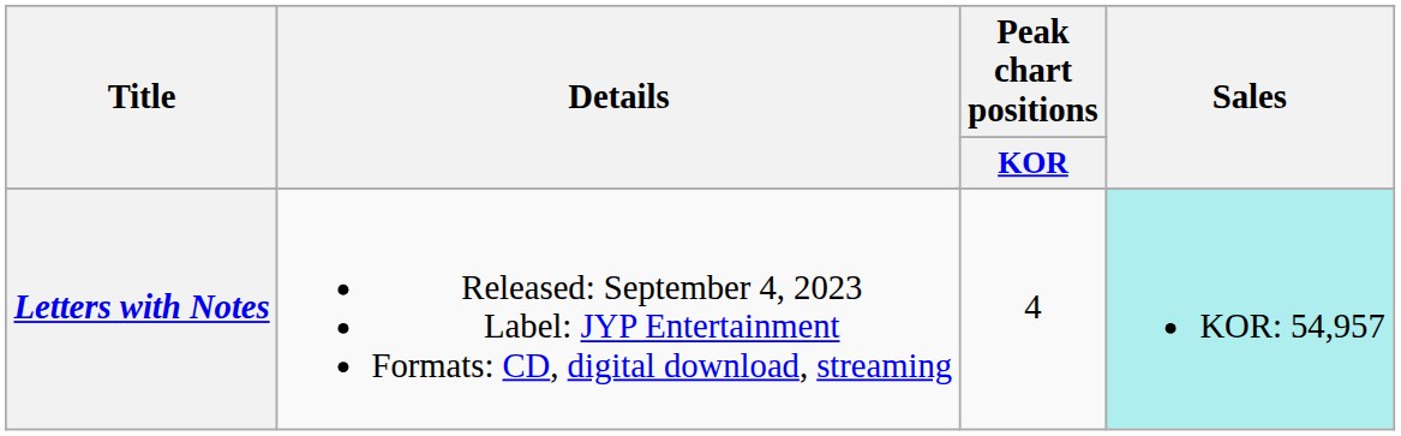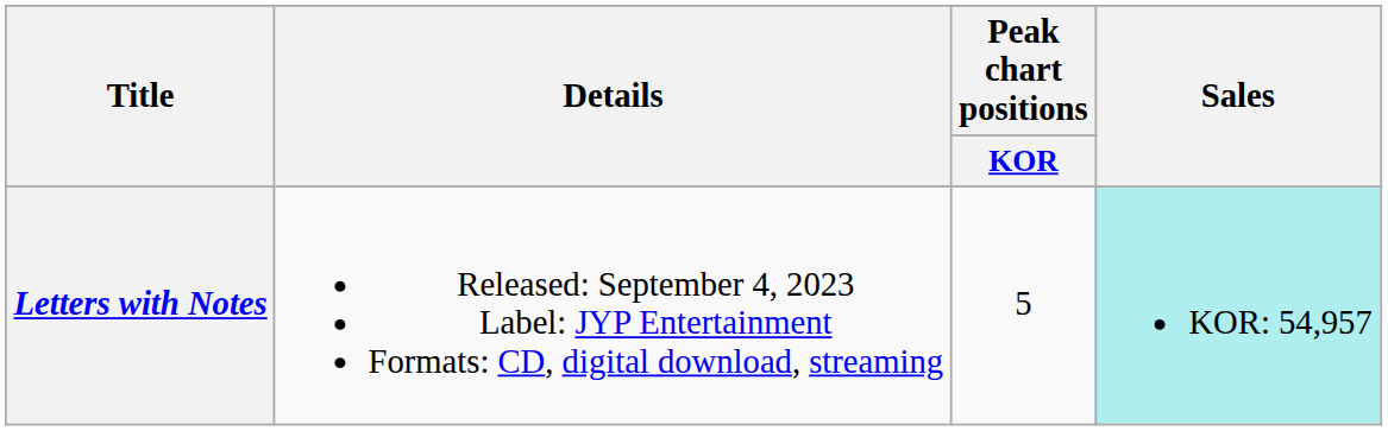 <table class="wikitable plainrowheaders" style="text-align:center">
 <tr>
 <th scope="col" rowspan="2">Title</th>
 <th scope="col" rowspan="2">Details</th>
 <th scope="col">Peak chart positions</th>
 <th scope="col" rowspan="2">Sales</th>
 </tr>
 <tr>
 <th scope="col" style="width:3em;font-size:90%"><a href='#'>KOR</a><br></th>
 </tr>
 <tr>
 <th scope="row"><em><a href='#'>Letters with Notes</a></em></th>
 <td><br><ul><li>Released: September 4, 2023</li><li>Label: <a href='#'>JYP Entertainment</a></li><li>Formats: <a href='#'>CD</a>, <a href='#'>digital download</a>, <a href='#'>streaming</a></li></ul></td>
-<td>4</td>
+<td>5</td>
 <td style="background: paleturquoise;"><br><ul><li>KOR: 54,957</li></ul></td>
 </tr>
 </table>
